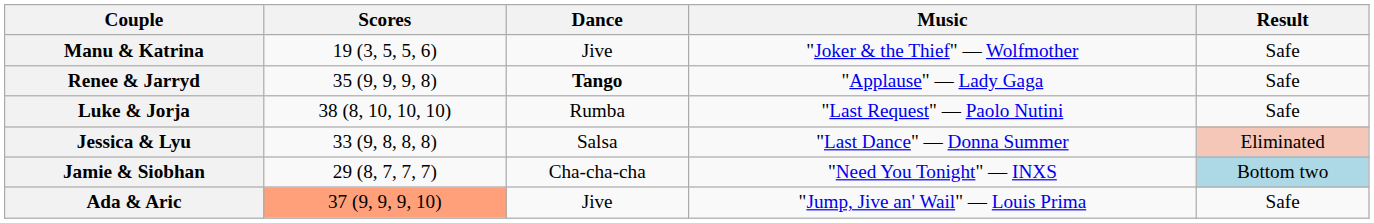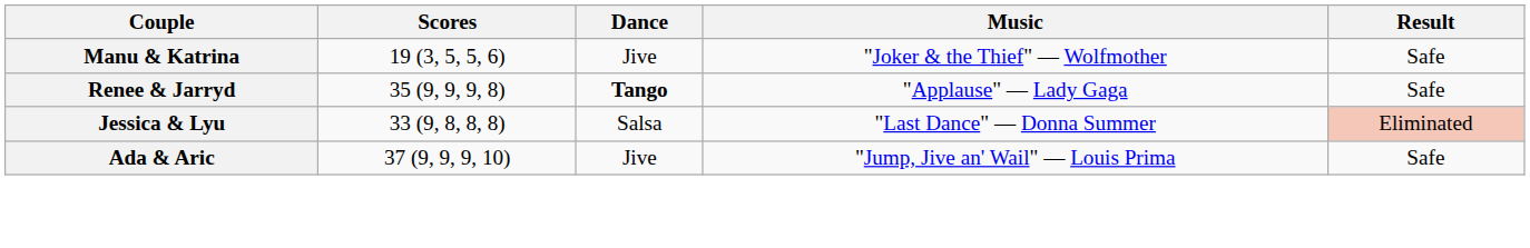 <table class="wikitable sortable" style="text-align:center; width: 90%">
 <tr>
 <th scope="col">Couple</th>
 <th scope="col">Scores</th>
 <th scope="col" class="unsortable">Dance</th>
 <th scope="col" class="unsortable">Music</th>
 <th scope="col" class="unsortable">Result</th>
 </tr>
 <tr>
 <th scope="row">Manu & Katrina</th>
 <td>19 (3, 5, 5, 6)</td>
 <td>Jive</td>
 <td>"<a href='#'>Joker & the Thief</a>" — <a href='#'>Wolfmother</a></td>
 <td>Safe</td>
 </tr>
 <tr>
 <th scope="row">Renee & Jarryd</th>
 <td>35 (9, 9, 9, 8)</td>
 <td><strong>Tango</strong></td>
 <td>"<a href='#'>Applause</a>" — <a href='#'>Lady Gaga</a></td>
 <td>Safe</td>
 </tr>
 <tr>
-<th scope="row">Luke & Jorja</th>
-<td>38 (8, 10, 10, 10)</td>
-<td>Rumba</td>
-<td>"<a href='#'>Last Request</a>" — <a href='#'>Paolo Nutini</a></td>
-<td>Safe</td>
-</tr>
-<tr>
 <th scope="row">Jessica & Lyu</th>
 <td>33 (9, 8, 8, 8)</td>
 <td>Salsa</td>
 <td>"<a href='#'>Last Dance</a>" — <a href='#'>Donna Summer</a></td>
 <td bgcolor="f4c7b8">Eliminated</td>
 </tr>
 <tr>
-<th scope="row">Jamie & Siobhan</th>
-<td>29 (8, 7, 7, 7)</td>
-<td>Cha-cha-cha</td>
-<td>"<a href='#'>Need You Tonight</a>" — <a href='#'>INXS</a></td>
-<td bgcolor="lightblue">Bottom two</td>
-</tr>
-<tr>
 <th scope="row">Ada & Aric</th>
-<td style="background: lightsalmon;">37 (9, 9, 9, 10)</td>
+<td>37 (9, 9, 9, 10)</td>
 <td>Jive</td>
 <td>"<a href='#'>Jump, Jive an' Wail</a>" — <a href='#'>Louis Prima</a></td>
 <td>Safe</td>
 </tr>
 </table>
